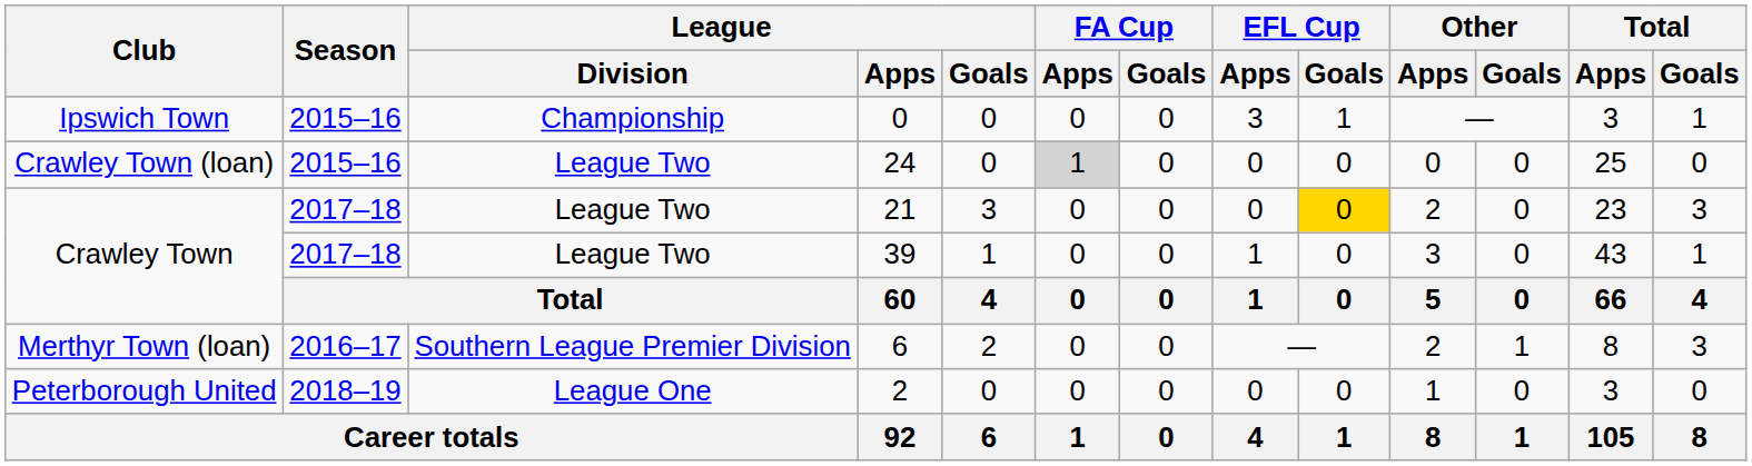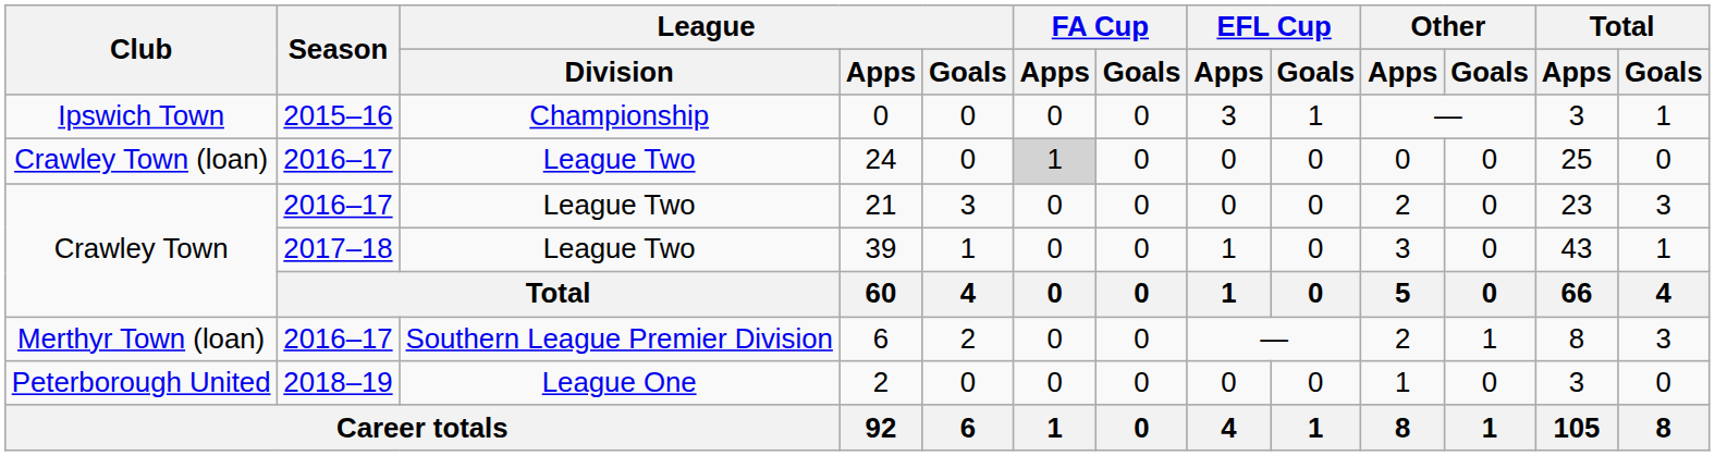 <table class="wikitable" style="text-align:center">
 <tr>
 <th rowspan="2">Club</th>
 <th rowspan="2">Season</th>
 <th colspan="3">League</th>
 <th colspan="2"><a href='#'>FA Cup</a></th>
 <th colspan="2"><a href='#'>EFL Cup</a></th>
 <th colspan="2">Other</th>
 <th colspan="2">Total</th>
 </tr>
 <tr>
 <th>Division</th>
 <th>Apps</th>
 <th>Goals</th>
 <th>Apps</th>
 <th>Goals</th>
 <th>Apps</th>
 <th>Goals</th>
 <th>Apps</th>
 <th>Goals</th>
 <th>Apps</th>
 <th>Goals</th>
 </tr>
 <tr>
 <td><a href='#'>Ipswich Town</a></td>
 <td><a href='#'>2015–16</a></td>
 <td><a href='#'>Championship</a></td>
 <td>0</td>
 <td>0</td>
 <td>0</td>
 <td>0</td>
 <td>3</td>
 <td>1</td>
 <td colspan="2">—</td>
 <td>3</td>
 <td>1</td>
 </tr>
 <tr>
 <td><a href='#'>Crawley Town</a> (loan)</td>
-<td><a href='#'>2015–16</a></td>
+<td><a href='#'>2016–17</a></td>
 <td><a href='#'>League Two</a></td>
 <td>24</td>
 <td>0</td>
 <td style="background: lightgrey;">1</td>
 <td>0</td>
 <td>0</td>
 <td>0</td>
 <td>0</td>
 <td>0</td>
 <td>25</td>
 <td>0</td>
 </tr>
 <tr>
 <td rowspan="3">Crawley Town</td>
-<td><a href='#'>2017–18</a></td>
+<td><a href='#'>2016–17</a></td>
 <td>League Two</td>
 <td>21</td>
 <td>3</td>
 <td>0</td>
 <td>0</td>
 <td>0</td>
-<td style="background: gold;">0</td>
+<td>0</td>
 <td>2</td>
 <td>0</td>
 <td>23</td>
 <td>3</td>
 </tr>
 <tr>
 <td><a href='#'>2017–18</a></td>
 <td>League Two</td>
 <td>39</td>
 <td>1</td>
 <td>0</td>
 <td>0</td>
 <td>1</td>
 <td>0</td>
 <td>3</td>
 <td>0</td>
 <td>43</td>
 <td>1</td>
 </tr>
 <tr>
 <th colspan="2">Total</th>
 <th>60</th>
 <th>4</th>
 <th>0</th>
 <th>0</th>
 <th>1</th>
 <th>0</th>
 <th>5</th>
 <th>0</th>
 <th>66</th>
 <th>4</th>
 </tr>
 <tr>
 <td><a href='#'>Merthyr Town</a> (loan)</td>
 <td><a href='#'>2016–17</a></td>
 <td><a href='#'>Southern League Premier Division</a></td>
 <td>6</td>
 <td>2</td>
 <td>0</td>
 <td>0</td>
 <td colspan="2">—</td>
 <td>2</td>
 <td>1</td>
 <td>8</td>
 <td>3</td>
 </tr>
 <tr>
 <td><a href='#'>Peterborough United</a></td>
 <td><a href='#'>2018–19</a></td>
 <td><a href='#'>League One</a></td>
 <td>2</td>
 <td>0</td>
 <td>0</td>
 <td>0</td>
 <td>0</td>
 <td>0</td>
 <td>1</td>
 <td>0</td>
 <td>3</td>
 <td>0</td>
 </tr>
 <tr>
 <th colspan="3">Career totals</th>
 <th>92</th>
 <th>6</th>
 <th>1</th>
 <th>0</th>
 <th>4</th>
 <th>1</th>
 <th>8</th>
 <th>1</th>
 <th>105</th>
 <th>8</th>
 </tr>
 </table>
